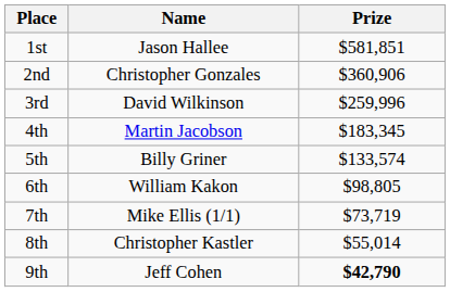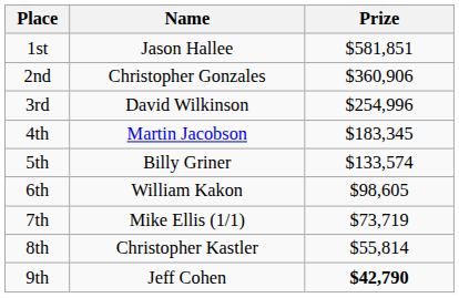 <table class="wikitable">
 <tr>
 <th width="50">Place</th>
 <th width="200">Name</th>
 <th width="125">Prize</th>
 </tr>
 <tr>
 <td align = "center">1st</td>
 <td align = "center">Jason Hallee</td>
 <td align = "center">$581,851</td>
 </tr>
 <tr>
 <td align = "center">2nd</td>
 <td align = "center">Christopher Gonzales</td>
 <td align = "center">$360,906</td>
 </tr>
 <tr>
 <td align = "center">3rd</td>
 <td align = "center">David Wilkinson</td>
-<td align = "center">$259,996</td>
+<td align = "center">$254,996</td>
 </tr>
 <tr>
 <td align = "center">4th</td>
 <td align = "center"><a href='#'>Martin Jacobson</a></td>
 <td align = "center">$183,345</td>
 </tr>
 <tr>
 <td align = "center">5th</td>
 <td align = "center">Billy Griner</td>
 <td align = "center">$133,574</td>
 </tr>
 <tr>
 <td align = "center">6th</td>
 <td align = "center">William Kakon</td>
-<td align = "center">$98,805</td>
+<td align = "center">$98,605</td>
 </tr>
 <tr>
 <td align = "center">7th</td>
 <td align = "center">Mike Ellis (1/1)</td>
 <td align = "center">$73,719</td>
 </tr>
 <tr>
 <td align = "center">8th</td>
 <td align = "center">Christopher Kastler</td>
-<td align = "center">$55,014</td>
+<td align = "center">$55,814</td>
 </tr>
 <tr>
 <td align = "center">9th</td>
 <td align = "center">Jeff Cohen</td>
 <td align = "center"><strong>$42,790</strong></td>
 </tr>
 </table>
